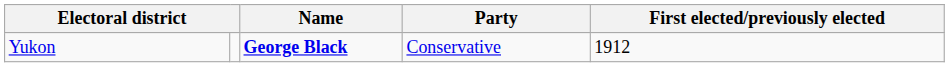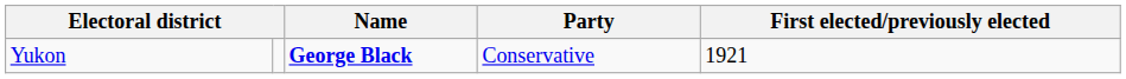 <table class="wikitable" width=95%>
 <tr>
 <th colspan=2 width=25%>Electoral district</th>
 <th>Name</th>
 <th width=20%>Party</th>
 <th>First elected/previously elected</th>
 </tr>
 <tr>
 <td width=24%><a href='#'>Yukon</a></td>
 <td></td>
 <td><strong><a href='#'>George Black</a></strong></td>
 <td><a href='#'>Conservative</a></td>
-<td>1912</td>
+<td>1921</td>
 </tr>
 </table>
